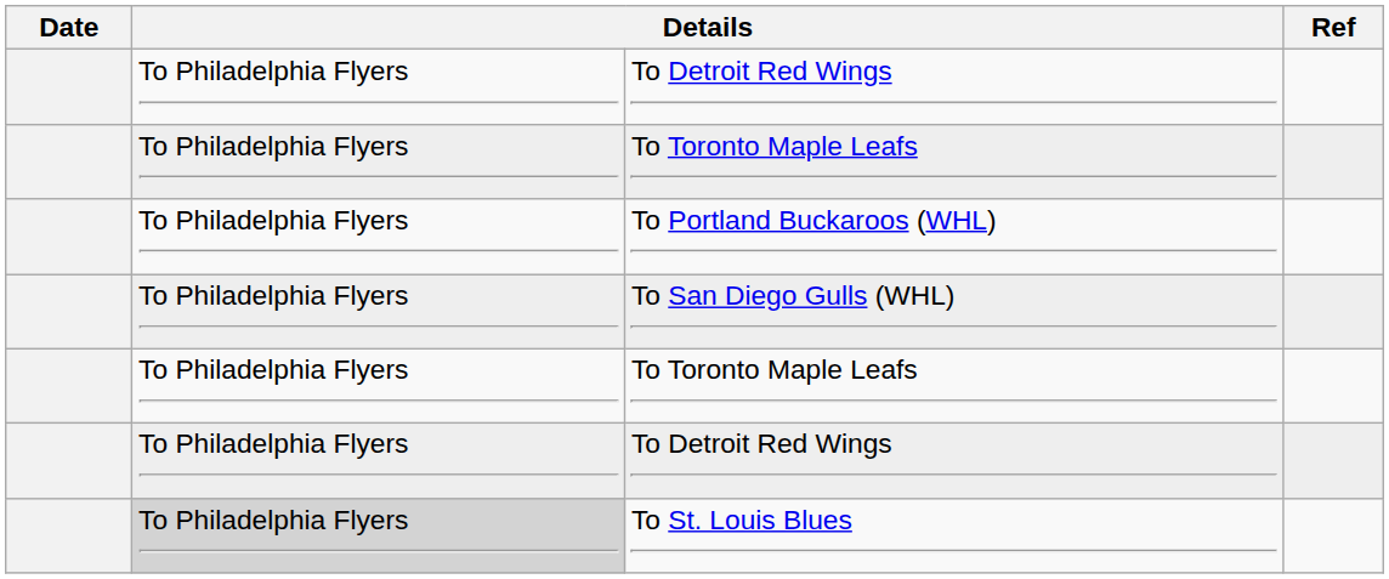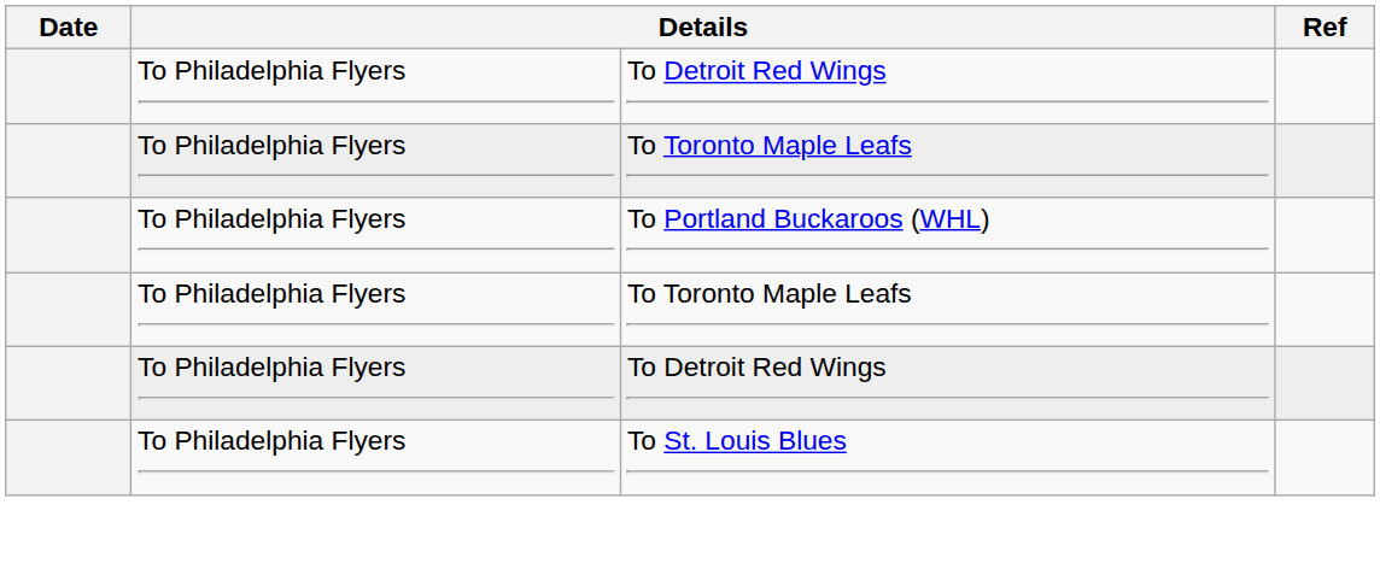 <table class="wikitable plainrowheaders" style="width: 50em;">
 <tr>
 <th scope="col">Date</th>
 <th scope="col" colspan="2">Details</th>
 <th scope="col">Ref</th>
 </tr>
 <tr>
 <th scope="row"></th>
 <td valign="top">To Philadelphia Flyers <hr> </td>
 <td valign="top">To <a href='#'>Detroit Red Wings</a> <hr> </td>
 <td></td>
 </tr>
 <tr bgcolor="#eeeeee">
 <th scope="row"></th>
 <td valign="top">To Philadelphia Flyers <hr></td>
 <td valign="top">To <a href='#'>Toronto Maple Leafs</a> <hr></td>
 <td></td>
 </tr>
 <tr>
 <th scope="row"></th>
 <td valign="top">To Philadelphia Flyers <hr></td>
 <td valign="top">To <a href='#'>Portland Buckaroos</a> (<a href='#'>WHL</a>) <hr></td>
 <td></td>
 </tr>
-<tr bgcolor="#eeeeee">
-<th scope="row"></th>
-<td valign="top">To Philadelphia Flyers <hr> </td>
-<td valign="top">To <a href='#'>San Diego Gulls</a> (WHL) <hr> </td>
-<td></td>
-</tr>
 <tr>
 <th scope="row"></th>
 <td valign="top">To Philadelphia Flyers <hr> </td>
 <td valign="top">To Toronto Maple Leafs <hr> </td>
 <td></td>
 </tr>
 <tr bgcolor="#eeeeee">
 <th scope="row"></th>
 <td valign="top">To Philadelphia Flyers <hr> </td>
 <td valign="top">To Detroit Red Wings <hr> </td>
 <td></td>
 </tr>
 <tr>
 <th scope="row"></th>
-<td valign="top" style="background: lightgrey;">To Philadelphia Flyers <hr> </td>
+<td valign="top">To Philadelphia Flyers <hr> </td>
 <td valign="top">To <a href='#'>St. Louis Blues</a> <hr> </td>
 <td></td>
 </tr>
 </table>
